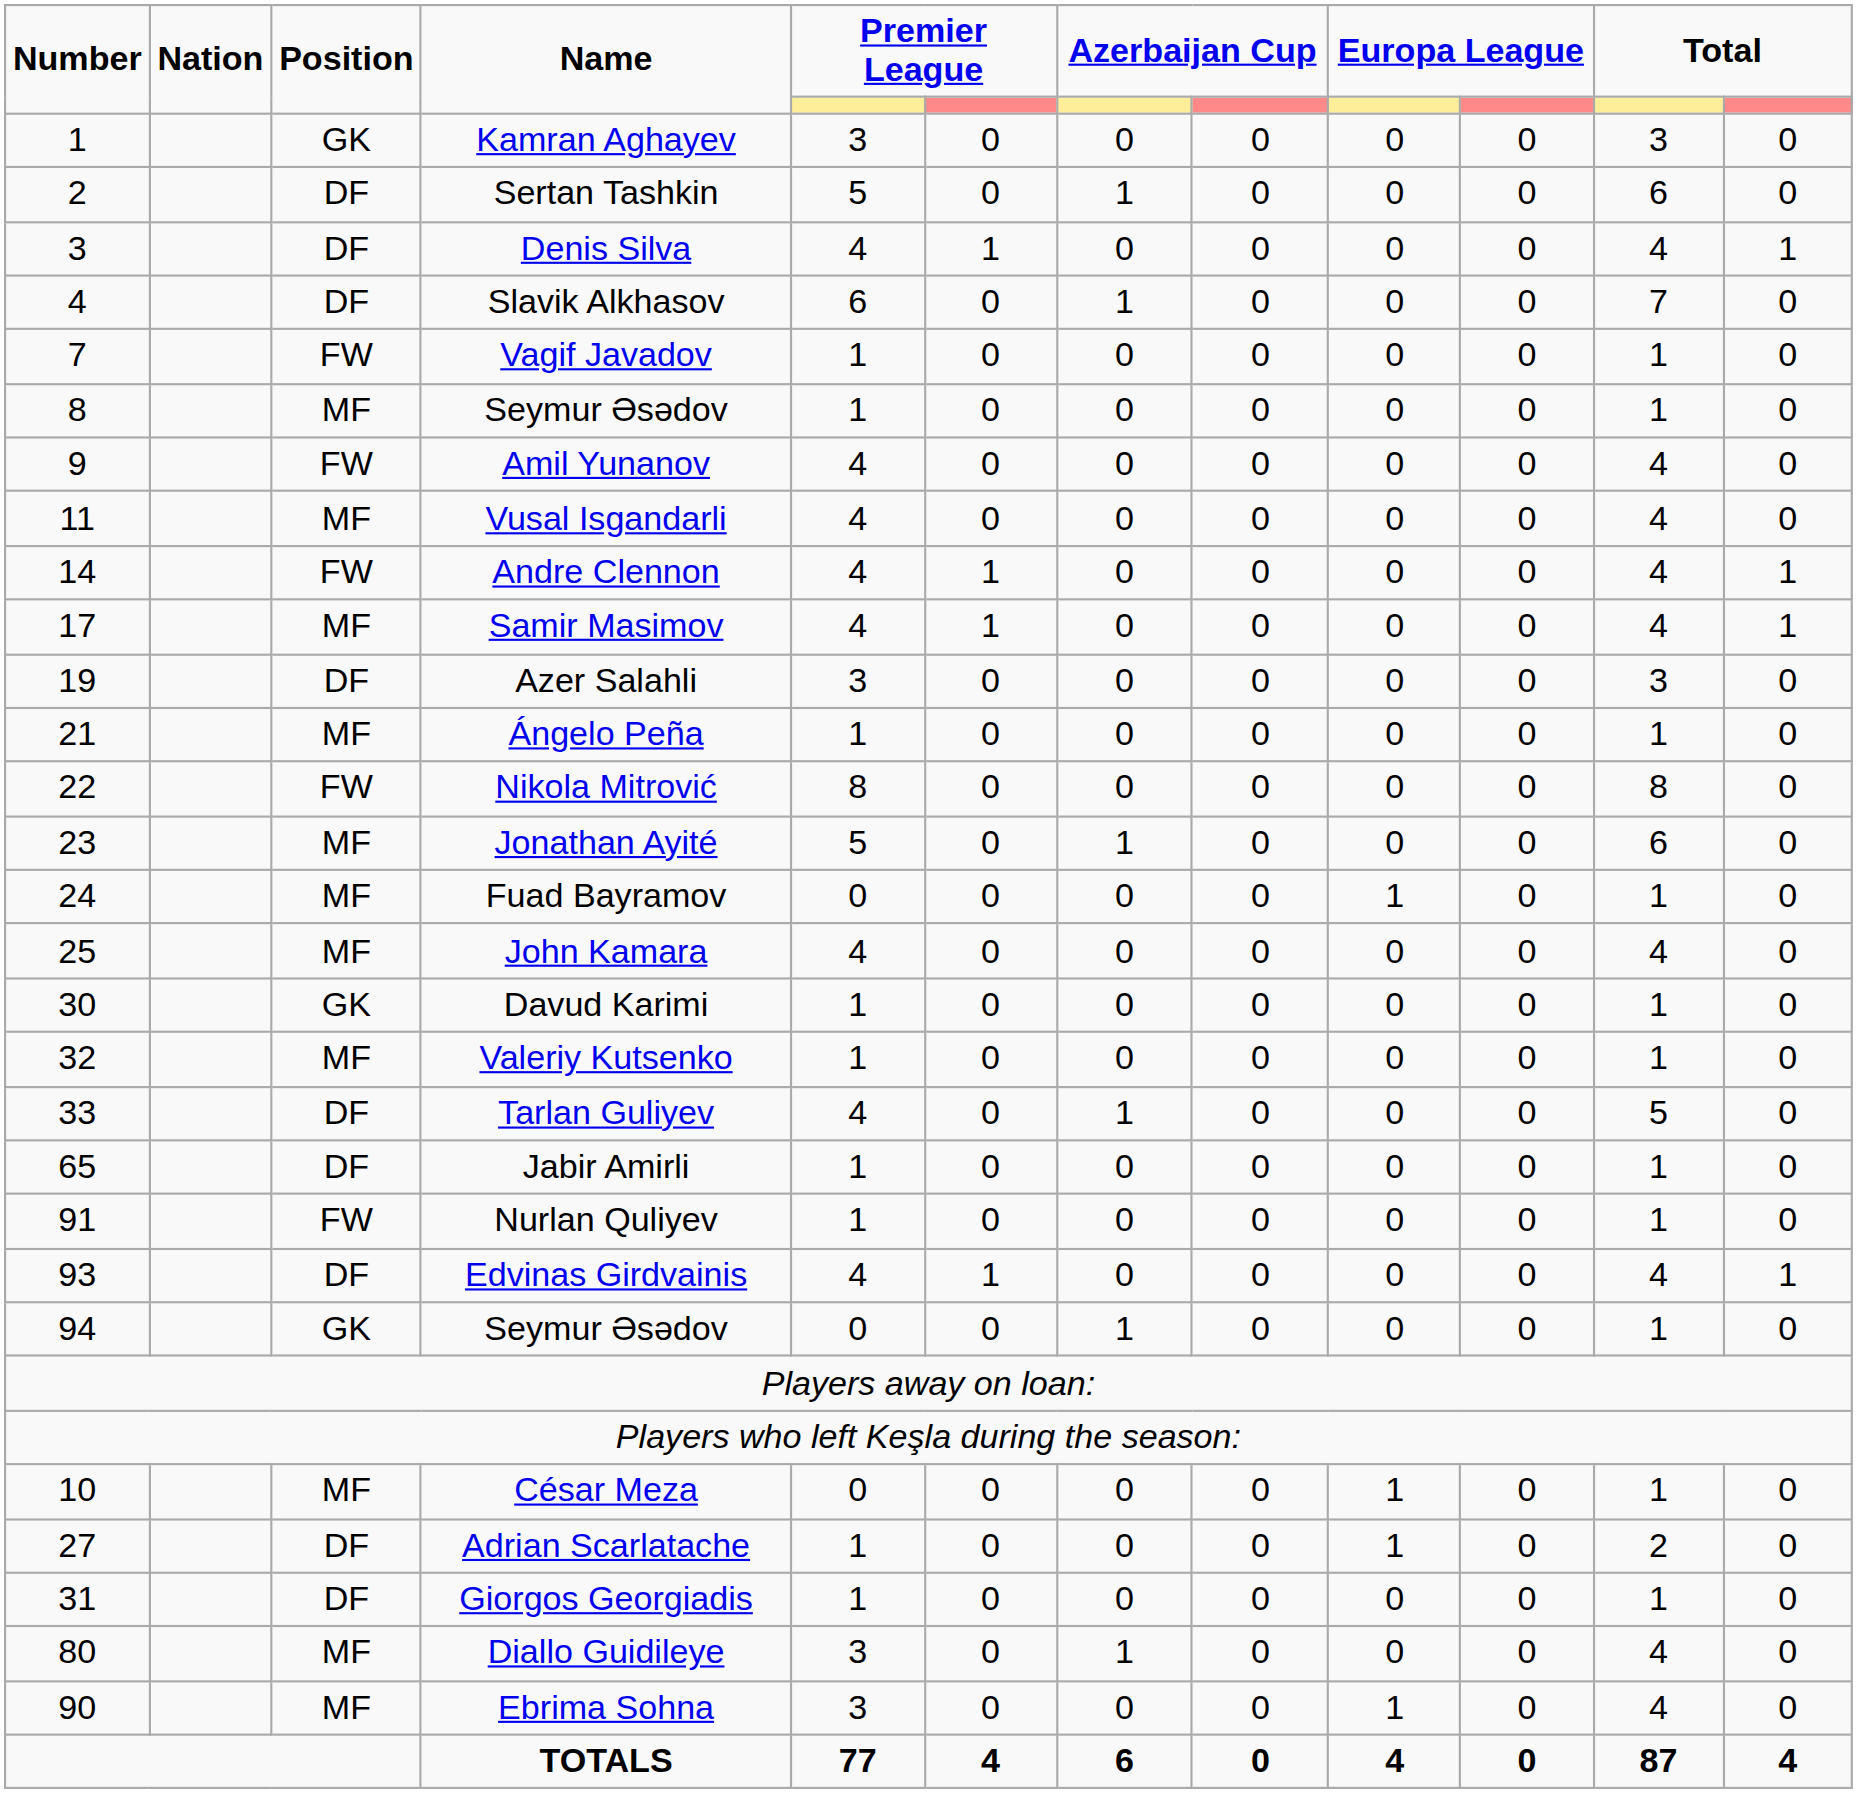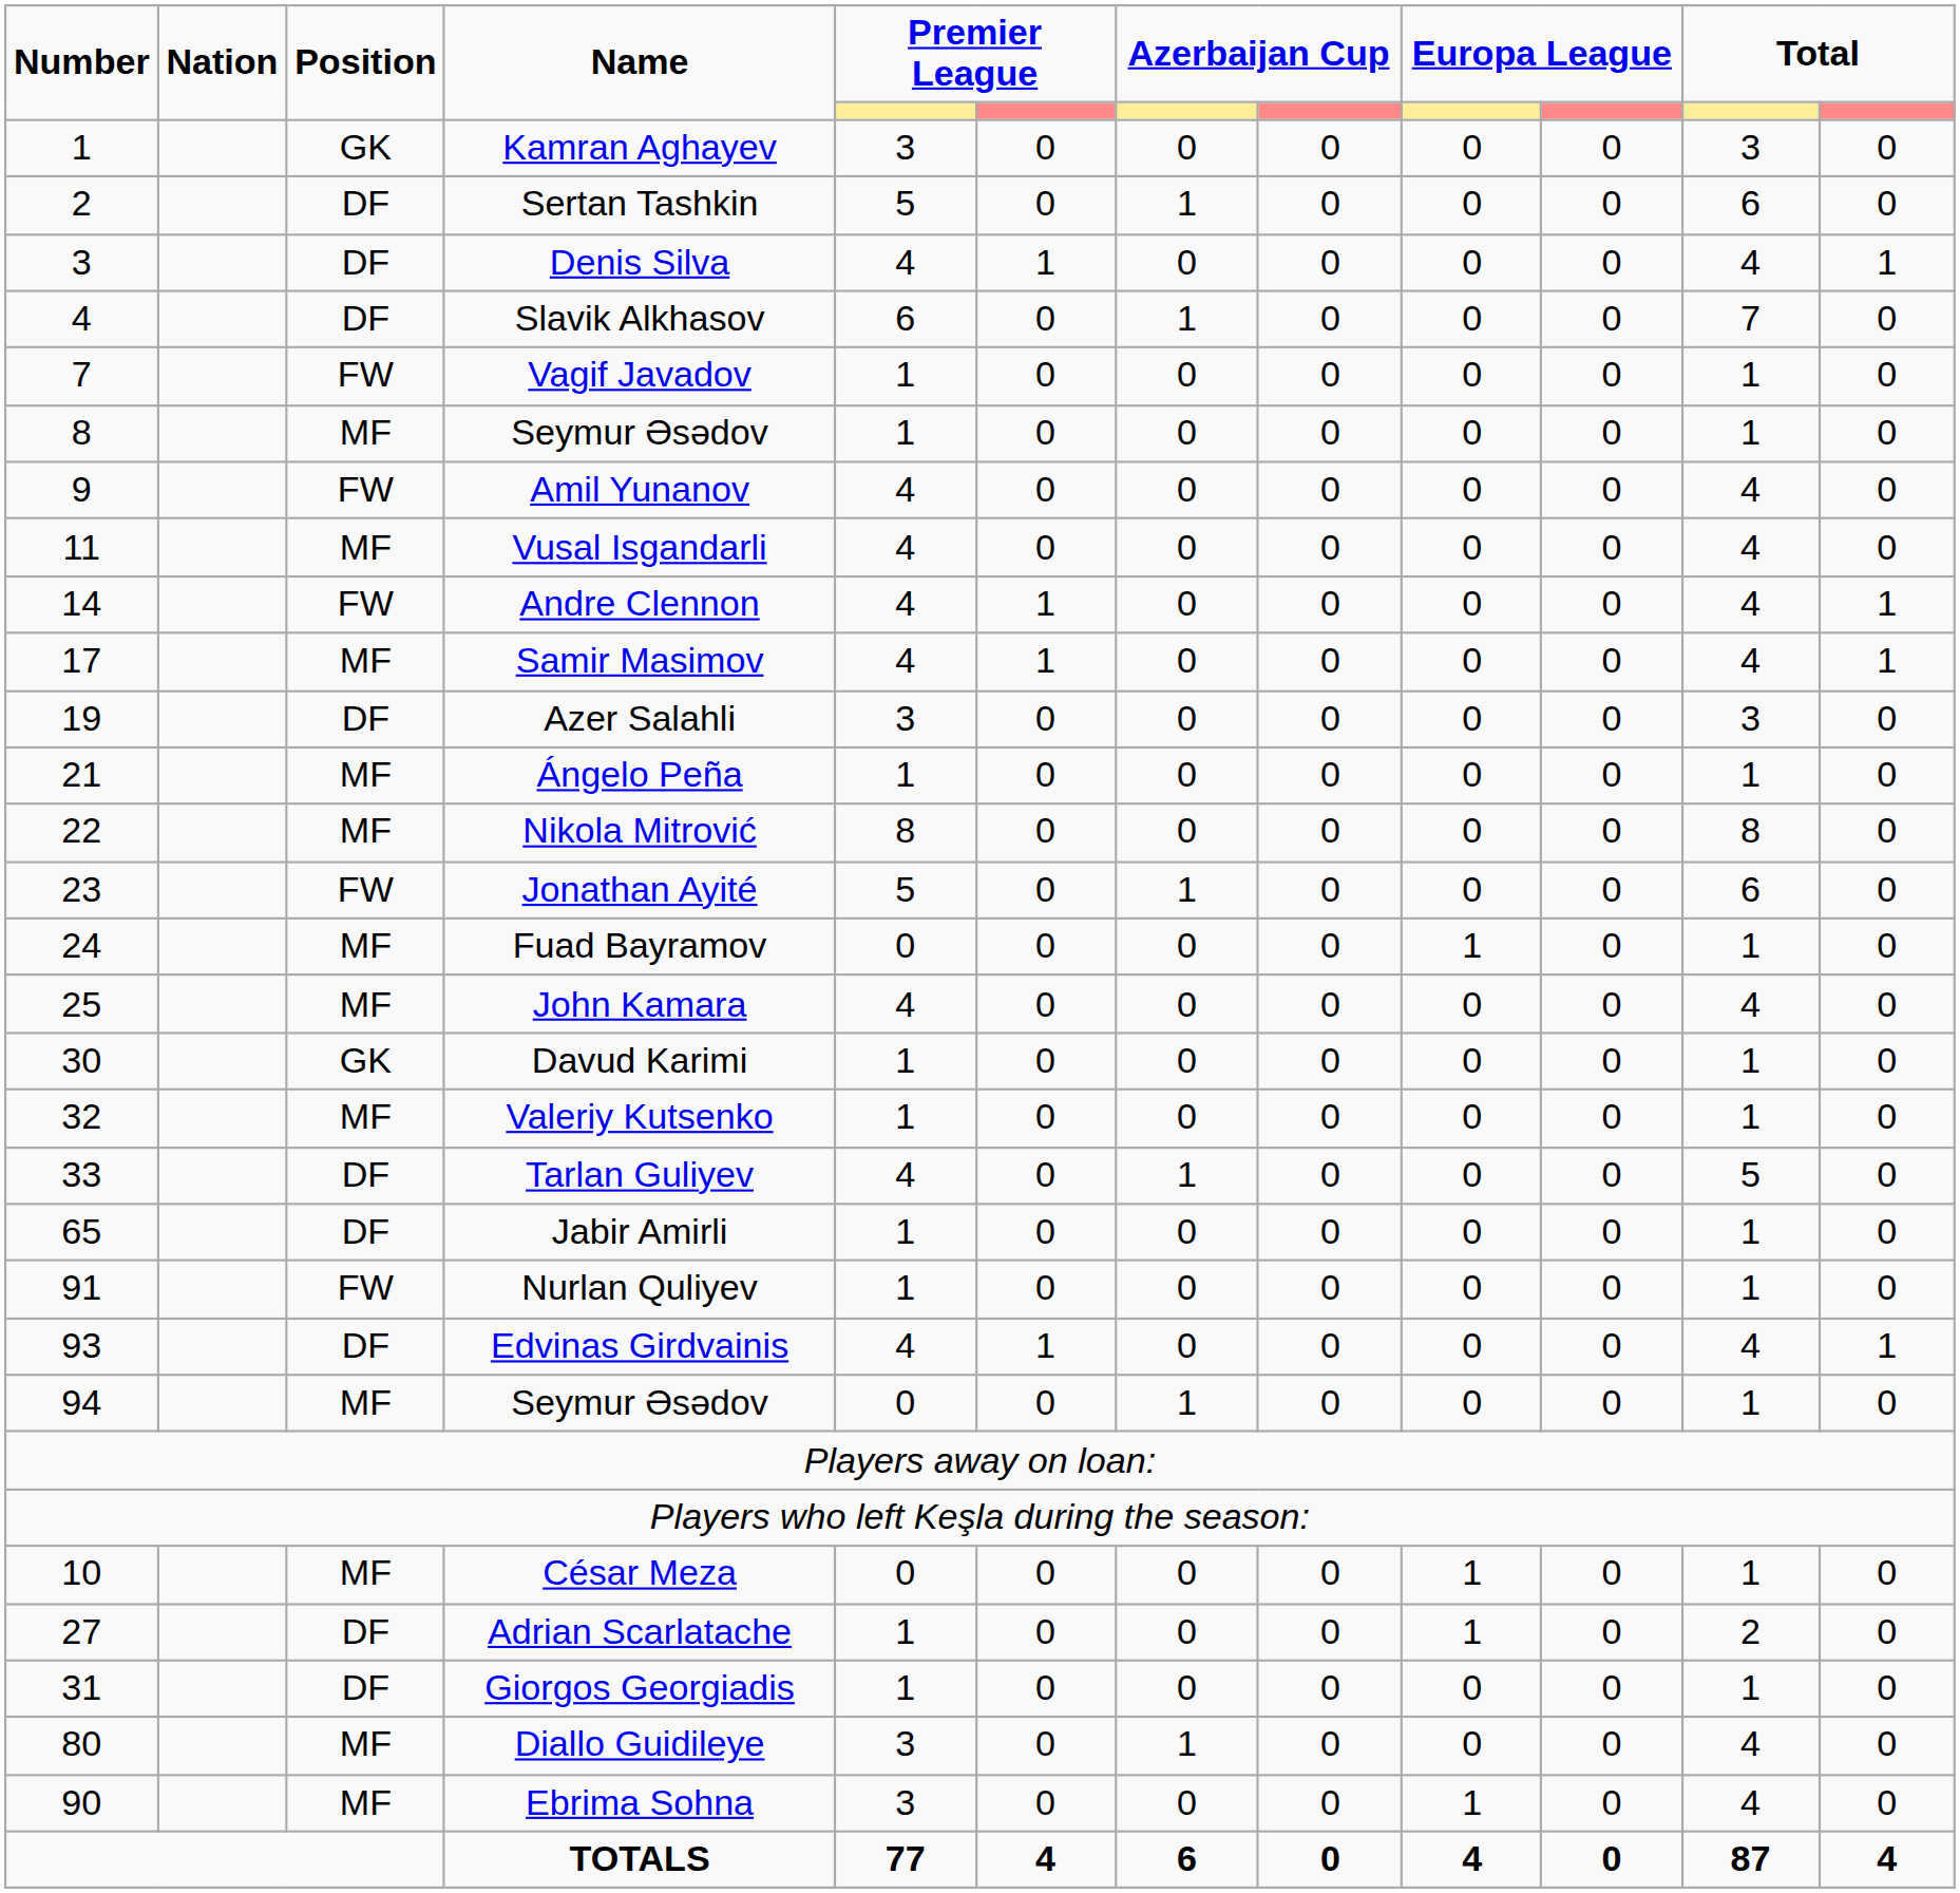 <table class="wikitable" style="text-align:center;">
 <tr>
 <td rowspan="2"  style="width:5%; text-align:center;"><strong>Number</strong></td>
 <td rowspan="2"  style="width:5%; text-align:center;"><strong>Nation</strong></td>
 <td rowspan="2"  style="width:5%; text-align:center;"><strong>Position</strong></td>
 <td rowspan="2"  style="width:20%; text-align:center;"><strong>Name</strong></td>
 <td colspan="2" style="text-align:center;"><strong><a href='#'>Premier League</a></strong></td>
 <td colspan="2" style="text-align:center;"><strong><a href='#'>Azerbaijan Cup</a></strong></td>
 <td colspan="2" style="text-align:center;"><strong><a href='#'>Europa League</a></strong></td>
 <td colspan="2" style="text-align:center;"><strong>Total</strong></td>
 </tr>
 <tr>
 <th style="width:60px; background:#fe9;"></th>
 <th style="width:60px; background:#ff8888;"></th>
 <th style="width:60px; background:#fe9;"></th>
 <th style="width:60px; background:#ff8888;"></th>
 <th style="width:60px; background:#fe9;"></th>
 <th style="width:60px; background:#ff8888;"></th>
 <th style="width:60px; background:#fe9;"></th>
 <th style="width:60px; background:#ff8888;"></th>
 </tr>
 <tr>
 <td>1</td>
 <td></td>
 <td>GK</td>
 <td><a href='#'>Kamran Aghayev</a></td>
 <td>3</td>
 <td>0</td>
 <td>0</td>
 <td>0</td>
 <td>0</td>
 <td>0</td>
 <td>3</td>
 <td>0</td>
 </tr>
 <tr>
 <td>2</td>
 <td></td>
 <td>DF</td>
 <td>Sertan Tashkin</td>
 <td>5</td>
 <td>0</td>
 <td>1</td>
 <td>0</td>
 <td>0</td>
 <td>0</td>
 <td>6</td>
 <td>0</td>
 </tr>
 <tr>
 <td>3</td>
 <td></td>
 <td>DF</td>
 <td><a href='#'>Denis Silva</a></td>
 <td>4</td>
 <td>1</td>
 <td>0</td>
 <td>0</td>
 <td>0</td>
 <td>0</td>
 <td>4</td>
 <td>1</td>
 </tr>
 <tr>
 <td>4</td>
 <td></td>
 <td>DF</td>
 <td>Slavik Alkhasov</td>
 <td>6</td>
 <td>0</td>
 <td>1</td>
 <td>0</td>
 <td>0</td>
 <td>0</td>
 <td>7</td>
 <td>0</td>
 </tr>
 <tr>
 <td>7</td>
 <td></td>
 <td>FW</td>
 <td><a href='#'>Vagif Javadov</a></td>
 <td>1</td>
 <td>0</td>
 <td>0</td>
 <td>0</td>
 <td>0</td>
 <td>0</td>
 <td>1</td>
 <td>0</td>
 </tr>
 <tr>
 <td>8</td>
 <td></td>
 <td>MF</td>
 <td>Seymur Əsədov</td>
 <td>1</td>
 <td>0</td>
 <td>0</td>
 <td>0</td>
 <td>0</td>
 <td>0</td>
 <td>1</td>
 <td>0</td>
 </tr>
 <tr>
 <td>9</td>
 <td></td>
 <td>FW</td>
 <td><a href='#'>Amil Yunanov</a></td>
 <td>4</td>
 <td>0</td>
 <td>0</td>
 <td>0</td>
 <td>0</td>
 <td>0</td>
 <td>4</td>
 <td>0</td>
 </tr>
 <tr>
 <td>11</td>
 <td></td>
 <td>MF</td>
 <td><a href='#'>Vusal Isgandarli</a></td>
 <td>4</td>
 <td>0</td>
 <td>0</td>
 <td>0</td>
 <td>0</td>
 <td>0</td>
 <td>4</td>
 <td>0</td>
 </tr>
 <tr>
 <td>14</td>
 <td></td>
 <td>FW</td>
 <td><a href='#'>Andre Clennon</a></td>
 <td>4</td>
 <td>1</td>
 <td>0</td>
 <td>0</td>
 <td>0</td>
 <td>0</td>
 <td>4</td>
 <td>1</td>
 </tr>
 <tr>
 <td>17</td>
 <td></td>
 <td>MF</td>
 <td><a href='#'>Samir Masimov</a></td>
 <td>4</td>
 <td>1</td>
 <td>0</td>
 <td>0</td>
 <td>0</td>
 <td>0</td>
 <td>4</td>
 <td>1</td>
 </tr>
 <tr>
 <td>19</td>
 <td></td>
 <td>DF</td>
 <td>Azer Salahli</td>
 <td>3</td>
 <td>0</td>
 <td>0</td>
 <td>0</td>
 <td>0</td>
 <td>0</td>
 <td>3</td>
 <td>0</td>
 </tr>
 <tr>
 <td>21</td>
 <td></td>
 <td>MF</td>
 <td><a href='#'>Ángelo Peña</a></td>
 <td>1</td>
 <td>0</td>
 <td>0</td>
 <td>0</td>
 <td>0</td>
 <td>0</td>
 <td>1</td>
 <td>0</td>
 </tr>
 <tr>
 <td>22</td>
 <td></td>
-<td>FW</td>
+<td>MF</td>
 <td><a href='#'>Nikola Mitrović</a></td>
 <td>8</td>
 <td>0</td>
 <td>0</td>
 <td>0</td>
 <td>0</td>
 <td>0</td>
 <td>8</td>
 <td>0</td>
 </tr>
 <tr>
 <td>23</td>
 <td></td>
-<td>MF</td>
+<td>FW</td>
 <td><a href='#'>Jonathan Ayité</a></td>
 <td>5</td>
 <td>0</td>
 <td>1</td>
 <td>0</td>
 <td>0</td>
 <td>0</td>
 <td>6</td>
 <td>0</td>
 </tr>
 <tr>
 <td>24</td>
 <td></td>
 <td>MF</td>
 <td>Fuad Bayramov</td>
 <td>0</td>
 <td>0</td>
 <td>0</td>
 <td>0</td>
 <td>1</td>
 <td>0</td>
 <td>1</td>
 <td>0</td>
 </tr>
 <tr>
 <td>25</td>
 <td></td>
 <td>MF</td>
 <td><a href='#'>John Kamara</a></td>
 <td>4</td>
 <td>0</td>
 <td>0</td>
 <td>0</td>
 <td>0</td>
 <td>0</td>
 <td>4</td>
 <td>0</td>
 </tr>
 <tr>
 <td>30</td>
 <td></td>
 <td>GK</td>
 <td>Davud Karimi</td>
 <td>1</td>
 <td>0</td>
 <td>0</td>
 <td>0</td>
 <td>0</td>
 <td>0</td>
 <td>1</td>
 <td>0</td>
 </tr>
 <tr>
 <td>32</td>
 <td></td>
 <td>MF</td>
 <td><a href='#'>Valeriy Kutsenko</a></td>
 <td>1</td>
 <td>0</td>
 <td>0</td>
 <td>0</td>
 <td>0</td>
 <td>0</td>
 <td>1</td>
 <td>0</td>
 </tr>
 <tr>
 <td>33</td>
 <td></td>
 <td>DF</td>
 <td><a href='#'>Tarlan Guliyev</a></td>
 <td>4</td>
 <td>0</td>
 <td>1</td>
 <td>0</td>
 <td>0</td>
 <td>0</td>
 <td>5</td>
 <td>0</td>
 </tr>
 <tr>
 <td>65</td>
 <td></td>
 <td>DF</td>
 <td>Jabir Amirli</td>
 <td>1</td>
 <td>0</td>
 <td>0</td>
 <td>0</td>
 <td>0</td>
 <td>0</td>
 <td>1</td>
 <td>0</td>
 </tr>
 <tr>
 <td>91</td>
 <td></td>
 <td>FW</td>
 <td>Nurlan Quliyev</td>
 <td>1</td>
 <td>0</td>
 <td>0</td>
 <td>0</td>
 <td>0</td>
 <td>0</td>
 <td>1</td>
 <td>0</td>
 </tr>
 <tr>
 <td>93</td>
 <td></td>
 <td>DF</td>
 <td><a href='#'>Edvinas Girdvainis</a></td>
 <td>4</td>
 <td>1</td>
 <td>0</td>
 <td>0</td>
 <td>0</td>
 <td>0</td>
 <td>4</td>
 <td>1</td>
 </tr>
 <tr>
 <td>94</td>
 <td></td>
-<td>GK</td>
+<td>MF</td>
 <td>Seymur Əsədov</td>
 <td>0</td>
 <td>0</td>
 <td>1</td>
 <td>0</td>
 <td>0</td>
 <td>0</td>
 <td>1</td>
 <td>0</td>
 </tr>
 <tr>
 <td colspan="14"><em>Players away on loan:</em></td>
 </tr>
 <tr>
 <td colspan="14"><em>Players who left Keşla during the season:</em></td>
 </tr>
 <tr>
 <td>10</td>
 <td></td>
 <td>MF</td>
 <td><a href='#'>César Meza</a></td>
 <td>0</td>
 <td>0</td>
 <td>0</td>
 <td>0</td>
 <td>1</td>
 <td>0</td>
 <td>1</td>
 <td>0</td>
 </tr>
 <tr>
 <td>27</td>
 <td></td>
 <td>DF</td>
 <td><a href='#'>Adrian Scarlatache</a></td>
 <td>1</td>
 <td>0</td>
 <td>0</td>
 <td>0</td>
 <td>1</td>
 <td>0</td>
 <td>2</td>
 <td>0</td>
 </tr>
 <tr>
 <td>31</td>
 <td></td>
 <td>DF</td>
 <td><a href='#'>Giorgos Georgiadis</a></td>
 <td>1</td>
 <td>0</td>
 <td>0</td>
 <td>0</td>
 <td>0</td>
 <td>0</td>
 <td>1</td>
 <td>0</td>
 </tr>
 <tr>
 <td>80</td>
 <td></td>
 <td>MF</td>
 <td><a href='#'>Diallo Guidileye</a></td>
 <td>3</td>
 <td>0</td>
 <td>1</td>
 <td>0</td>
 <td>0</td>
 <td>0</td>
 <td>4</td>
 <td>0</td>
 </tr>
 <tr>
 <td>90</td>
 <td></td>
 <td>MF</td>
 <td><a href='#'>Ebrima Sohna</a></td>
 <td>3</td>
 <td>0</td>
 <td>0</td>
 <td>0</td>
 <td>1</td>
 <td>0</td>
 <td>4</td>
 <td>0</td>
 </tr>
 <tr>
 <td colspan="3"></td>
 <td><strong>TOTALS</strong></td>
 <td><strong>77</strong></td>
 <td><strong>4</strong></td>
 <td><strong>6</strong></td>
 <td><strong>0</strong></td>
 <td><strong>4</strong></td>
 <td><strong>0</strong></td>
 <td><strong>87</strong></td>
 <td><strong>4</strong></td>
 </tr>
 </table>
